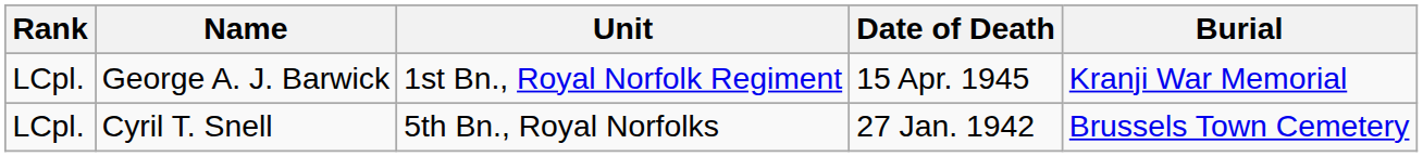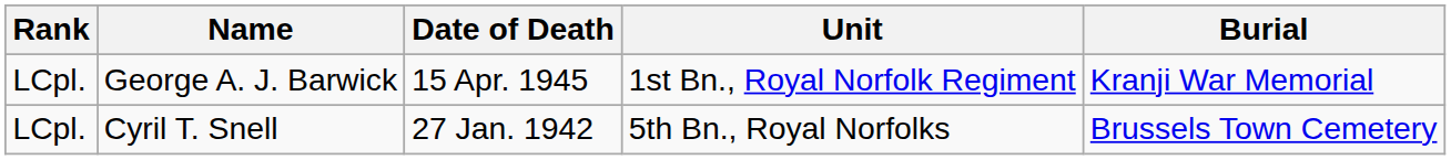 <table class="wikitable">
 <tr>
 <th>Rank</th>
 <th>Name</th>
+<th>Date of Death</th>
 <th>Unit</th>
-<th>Date of Death</th>
 <th>Burial</th>
 </tr>
 <tr>
 <td>LCpl.</td>
 <td>George A. J. Barwick</td>
+<td>15 Apr. 1945</td>
 <td>1st Bn., <a href='#'>Royal Norfolk Regiment</a></td>
-<td>15 Apr. 1945</td>
 <td><a href='#'>Kranji War Memorial</a></td>
 </tr>
 <tr>
 <td>LCpl.</td>
 <td>Cyril T. Snell</td>
+<td>27 Jan. 1942</td>
 <td>5th Bn., Royal Norfolks</td>
-<td>27 Jan. 1942</td>
 <td><a href='#'>Brussels Town Cemetery</a></td>
 </tr>
 </table>
